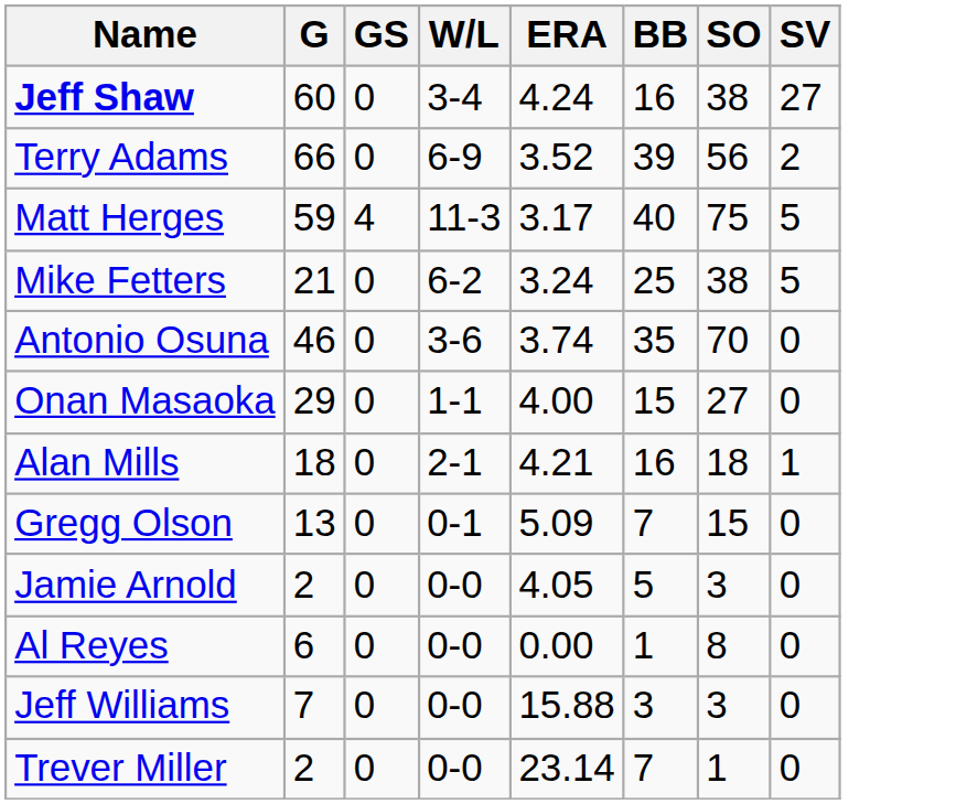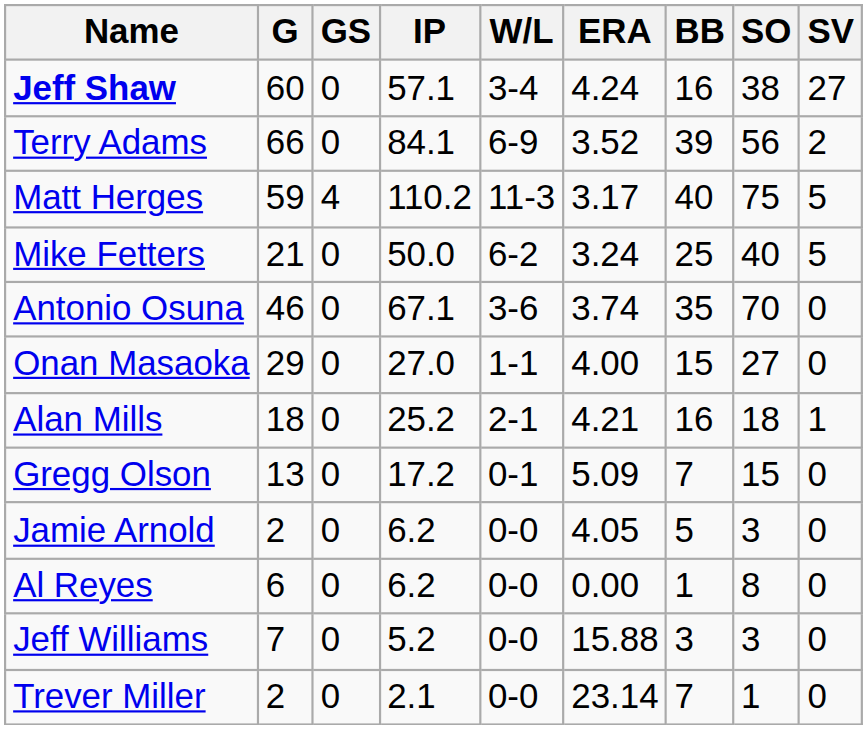 <table class="wikitable sortable" style="text-align:left">
 <tr>
 <th>Name</th>
 <th>G</th>
 <th>GS</th>
+<th>IP</th>
 <th>W/L</th>
 <th>ERA</th>
 <th>BB</th>
 <th>SO</th>
 <th>SV</th>
 </tr>
 <tr>
 <td><strong><a href='#'>Jeff Shaw</a></strong></td>
 <td>60</td>
 <td>0</td>
+<td>57.1</td>
 <td>3-4</td>
 <td>4.24</td>
 <td>16</td>
 <td>38</td>
 <td>27</td>
 </tr>
 <tr>
 <td><a href='#'>Terry Adams</a></td>
 <td>66</td>
 <td>0</td>
+<td>84.1</td>
 <td>6-9</td>
 <td>3.52</td>
 <td>39</td>
 <td>56</td>
 <td>2</td>
 </tr>
 <tr>
 <td><a href='#'>Matt Herges</a></td>
 <td>59</td>
 <td>4</td>
+<td>110.2</td>
 <td>11-3</td>
 <td>3.17</td>
 <td>40</td>
 <td>75</td>
 <td>5</td>
 </tr>
 <tr>
 <td><a href='#'>Mike Fetters</a></td>
 <td>21</td>
 <td>0</td>
+<td>50.0</td>
 <td>6-2</td>
 <td>3.24</td>
 <td>25</td>
-<td>38</td>
+<td>40</td>
 <td>5</td>
 </tr>
 <tr>
 <td><a href='#'>Antonio Osuna</a></td>
 <td>46</td>
 <td>0</td>
+<td>67.1</td>
 <td>3-6</td>
 <td>3.74</td>
 <td>35</td>
 <td>70</td>
 <td>0</td>
 </tr>
 <tr>
 <td><a href='#'>Onan Masaoka</a></td>
 <td>29</td>
 <td>0</td>
+<td>27.0</td>
 <td>1-1</td>
 <td>4.00</td>
 <td>15</td>
 <td>27</td>
 <td>0</td>
 </tr>
 <tr>
 <td><a href='#'>Alan Mills</a></td>
 <td>18</td>
 <td>0</td>
+<td>25.2</td>
 <td>2-1</td>
 <td>4.21</td>
 <td>16</td>
 <td>18</td>
 <td>1</td>
 </tr>
 <tr>
 <td><a href='#'>Gregg Olson</a></td>
 <td>13</td>
 <td>0</td>
+<td>17.2</td>
 <td>0-1</td>
 <td>5.09</td>
 <td>7</td>
 <td>15</td>
 <td>0</td>
 </tr>
 <tr>
 <td><a href='#'>Jamie Arnold</a></td>
 <td>2</td>
 <td>0</td>
+<td>6.2</td>
 <td>0-0</td>
 <td>4.05</td>
 <td>5</td>
 <td>3</td>
 <td>0</td>
 </tr>
 <tr>
 <td><a href='#'>Al Reyes</a></td>
 <td>6</td>
 <td>0</td>
+<td>6.2</td>
 <td>0-0</td>
 <td>0.00</td>
 <td>1</td>
 <td>8</td>
 <td>0</td>
 </tr>
 <tr>
 <td><a href='#'>Jeff Williams</a></td>
 <td>7</td>
 <td>0</td>
+<td>5.2</td>
 <td>0-0</td>
 <td>15.88</td>
 <td>3</td>
 <td>3</td>
 <td>0</td>
 </tr>
 <tr>
 <td><a href='#'>Trever Miller</a></td>
 <td>2</td>
 <td>0</td>
+<td>2.1</td>
 <td>0-0</td>
 <td>23.14</td>
 <td>7</td>
 <td>1</td>
 <td>0</td>
 </tr>
 </table>
